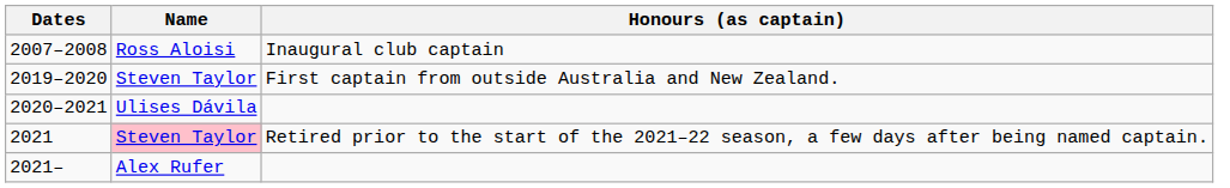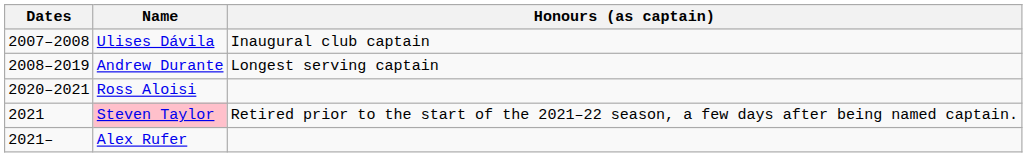 <table class="wikitable">
 <tr>
 <th>Dates</th>
 <th>Name</th>
 <th>Honours (as captain)</th>
 </tr>
 <tr>
 <td>2007–2008</td>
-<td> <a href='#'>Ross Aloisi</a></td>
+<td> <a href='#'>Ulises Dávila</a></td>
 <td>Inaugural club captain</td>
 </tr>
 <tr>
-<td>2019–2020</td>
-<td> <a href='#'>Steven Taylor</a></td>
-<td>First captain from outside Australia and New Zealand.</td>
+<td>2008–2019</td>
+<td> <a href='#'>Andrew Durante</a></td>
+<td>Longest serving captain</td>
 </tr>
 <tr>
 <td>2020–2021</td>
-<td> <a href='#'>Ulises Dávila</a></td>
+<td> <a href='#'>Ross Aloisi</a></td>
 <td></td>
 </tr>
 <tr>
 <td>2021</td>
 <td style="background: pink;"> <a href='#'>Steven Taylor</a></td>
 <td>Retired prior to the start of the 2021–22 season, a few days after being named captain.</td>
 </tr>
 <tr>
 <td>2021–</td>
 <td> <a href='#'>Alex Rufer</a></td>
 </tr>
 </table>
